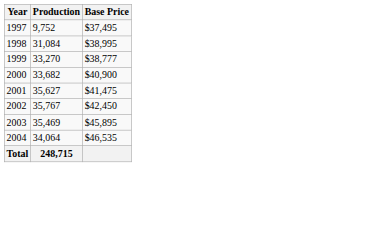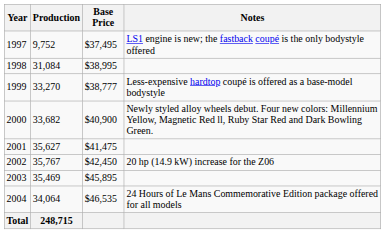 <table class="wikitable defaultcenter col4left" border="1">
 <tr>
 <th>Year</th>
 <th>Production</th>
 <th>Base Price</th>
+<th>Notes</th>
 </tr>
 <tr>
 <td>1997</td>
 <td>9,752</td>
 <td>$37,495</td>
+<td><a href='#'>LS1</a> engine is new; the <a href='#'>fastback</a> <a href='#'>coupé</a> is the only bodystyle offered</td>
 </tr>
 <tr>
 <td>1998</td>
 <td>31,084</td>
 <td>$38,995</td>
+<td></td>
 </tr>
 <tr>
 <td>1999</td>
 <td>33,270</td>
 <td>$38,777</td>
+<td>Less-expensive <a href='#'>hardtop</a> coupé is offered as a base-model bodystyle</td>
 </tr>
 <tr>
 <td>2000</td>
 <td>33,682</td>
 <td>$40,900</td>
+<td>Newly styled alloy wheels debut. Four new colors: Millennium Yellow, Magnetic Red ll, Ruby Star Red and Dark Bowling Green.</td>
 </tr>
 <tr>
 <td>2001</td>
 <td>35,627</td>
 <td>$41,475</td>
+<td></td>
 </tr>
 <tr>
 <td>2002</td>
 <td>35,767</td>
 <td>$42,450</td>
+<td>20 hp (14.9 kW) increase for the Z06</td>
 </tr>
 <tr>
 <td>2003</td>
 <td>35,469</td>
 <td>$45,895</td>
+<td></td>
 </tr>
 <tr>
 <td>2004</td>
 <td>34,064</td>
 <td>$46,535</td>
+<td>24 Hours of Le Mans Commemorative Edition package offered for all models</td>
 </tr>
 <tr>
 <th>Total</th>
 <th>248,715</th>
 <th></th>
+<th></th>
 </tr>
 </table>
